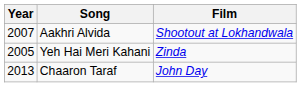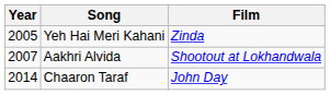 <table class="wikitable">
 <tr>
 <th>Year</th>
 <th>Song</th>
 <th>Film</th>
 </tr>
 <tr>
+<td>2005</td>
+<td>Yeh Hai Meri Kahani</td>
+<td><em><a href='#'>Zinda</a></em></td>
+</tr>
+<tr>
 <td>2007</td>
 <td>Aakhri Alvida</td>
 <td><em><a href='#'>Shootout at Lokhandwala</a></em></td>
 </tr>
 <tr>
-<td>2005</td>
-<td>Yeh Hai Meri Kahani</td>
-<td><em><a href='#'>Zinda</a></em></td>
-</tr>
-<tr>
-<td>2013</td>
+<td>2014</td>
 <td>Chaaron Taraf</td>
 <td><em><a href='#'>John Day</a></em></td>
 </tr>
 </table>
